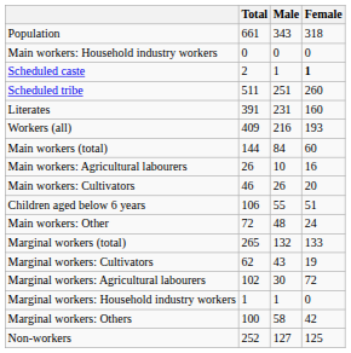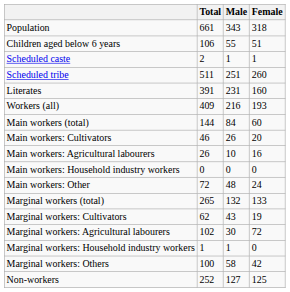 <table class="wikitable sortable">
 <tr>
 <th></th>
 <th>Total</th>
 <th>Male</th>
 <th>Female</th>
 </tr>
 <tr>
 <td>Population</td>
 <td>661</td>
 <td>343</td>
 <td>318</td>
 </tr>
 <tr>
-<td>Main workers: Household industry workers</td>
-<td>0</td>
-<td>0</td>
-<td>0</td>
+<td>Children aged below 6 years</td>
+<td>106</td>
+<td>55</td>
+<td>51</td>
 </tr>
 <tr>
 <td><a href='#'>Scheduled caste</a></td>
 <td>2</td>
 <td>1</td>
-<td><strong>1</strong></td>
+<td>1</td>
 </tr>
 <tr>
 <td><a href='#'>Scheduled tribe</a></td>
 <td>511</td>
 <td>251</td>
 <td>260</td>
 </tr>
 <tr>
 <td>Literates</td>
 <td>391</td>
 <td>231</td>
 <td>160</td>
 </tr>
 <tr>
 <td>Workers (all)</td>
 <td>409</td>
 <td>216</td>
 <td>193</td>
 </tr>
 <tr>
 <td>Main workers (total)</td>
 <td>144</td>
 <td>84</td>
 <td>60</td>
 </tr>
 <tr>
+<td>Main workers: Cultivators</td>
+<td>46</td>
+<td>26</td>
+<td>20</td>
+</tr>
+<tr>
 <td>Main workers: Agricultural labourers</td>
 <td>26</td>
 <td>10</td>
 <td>16</td>
 </tr>
 <tr>
-<td>Main workers: Cultivators</td>
-<td>46</td>
-<td>26</td>
-<td>20</td>
-</tr>
-<tr>
-<td>Children aged below 6 years</td>
-<td>106</td>
-<td>55</td>
-<td>51</td>
+<td>Main workers: Household industry workers</td>
+<td>0</td>
+<td>0</td>
+<td>0</td>
 </tr>
 <tr>
 <td>Main workers: Other</td>
 <td>72</td>
 <td>48</td>
 <td>24</td>
 </tr>
 <tr>
 <td>Marginal workers (total)</td>
 <td>265</td>
 <td>132</td>
 <td>133</td>
 </tr>
 <tr>
 <td>Marginal workers: Cultivators</td>
 <td>62</td>
 <td>43</td>
 <td>19</td>
 </tr>
 <tr>
 <td>Marginal workers: Agricultural labourers</td>
 <td>102</td>
 <td>30</td>
 <td>72</td>
 </tr>
 <tr>
 <td>Marginal workers: Household industry workers</td>
 <td>1</td>
 <td>1</td>
 <td>0</td>
 </tr>
 <tr>
 <td>Marginal workers: Others</td>
 <td>100</td>
 <td>58</td>
 <td>42</td>
 </tr>
 <tr>
 <td>Non-workers</td>
 <td>252</td>
 <td>127</td>
 <td>125</td>
 </tr>
 </table>
